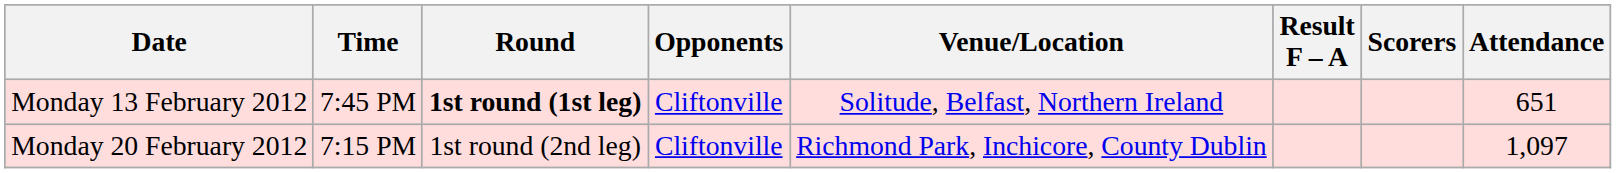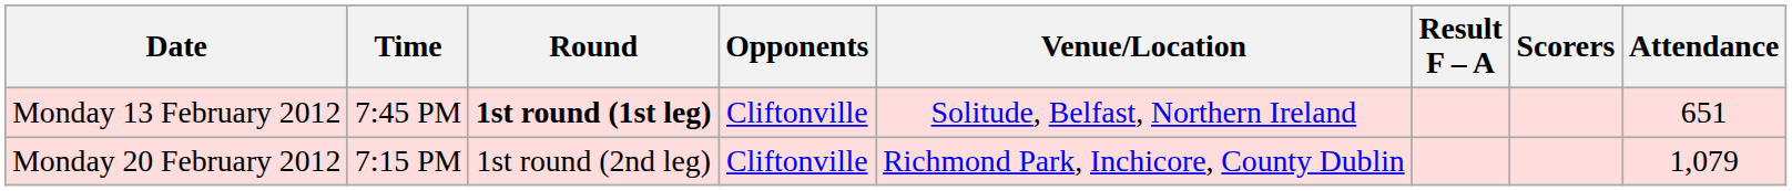 <table class="wikitable" style="text-align:center">
 <tr>
 <th>Date</th>
 <th>Time</th>
 <th>Round</th>
 <th>Opponents</th>
 <th>Venue/Location</th>
 <th>Result<br>F – A</th>
 <th>Scorers</th>
 <th>Attendance</th>
 </tr>
 <tr bgcolor="#ffdddd">
 <td>Monday 13 February 2012</td>
 <td>7:45 PM</td>
 <td><strong>1st round (1st leg)</strong></td>
 <td><a href='#'>Cliftonville</a></td>
 <td><a href='#'>Solitude</a>, <a href='#'>Belfast</a>, <a href='#'>Northern Ireland</a></td>
 <td></td>
 <td></td>
 <td>651</td>
 </tr>
 <tr bgcolor="#ffdddd">
 <td>Monday 20 February 2012</td>
 <td>7:15 PM</td>
 <td>1st round (2nd leg)</td>
 <td><a href='#'>Cliftonville</a></td>
 <td><a href='#'>Richmond Park</a>, <a href='#'>Inchicore</a>, <a href='#'>County Dublin</a></td>
 <td></td>
 <td></td>
-<td>1,097</td>
+<td>1,079</td>
 </tr>
 </table>
